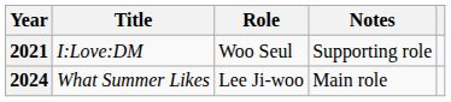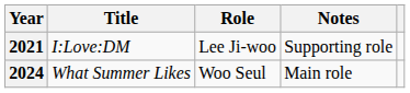 <table class="wikitable  plainrowheaders">
 <tr>
 <th scope="col">Year</th>
 <th scope="col">Title</th>
 <th scope="col">Role</th>
 <th scope="col" class="unsortable">Notes</th>
 <th scope="col" class="unsortable"></th>
 </tr>
 <tr>
 <th scope="row">2021</th>
 <td><em>I:Love:DM</em></td>
-<td>Woo Seul</td>
+<td>Lee Ji-woo</td>
 <td>Supporting role</td>
 <td></td>
 </tr>
 <tr>
 <th scope="row">2024</th>
 <td><em>What Summer Likes</em></td>
-<td>Lee Ji-woo</td>
+<td>Woo Seul</td>
 <td>Main role</td>
 <td></td>
 </tr>
 </table>
